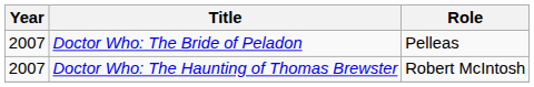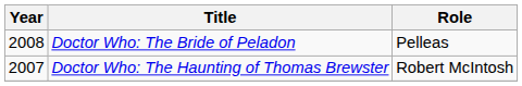 <table class="wikitable">
 <tr>
 <th>Year</th>
 <th>Title</th>
 <th>Role</th>
 </tr>
 <tr>
-<td>2007</td>
+<td>2008</td>
 <td><em><a href='#'>Doctor Who: The Bride of Peladon</a></em></td>
 <td>Pelleas</td>
 </tr>
 <tr>
 <td>2007</td>
 <td><em><a href='#'>Doctor Who: The Haunting of Thomas Brewster</a></em></td>
 <td>Robert McIntosh</td>
 </tr>
 <tr>
 </tr>
 </table>
